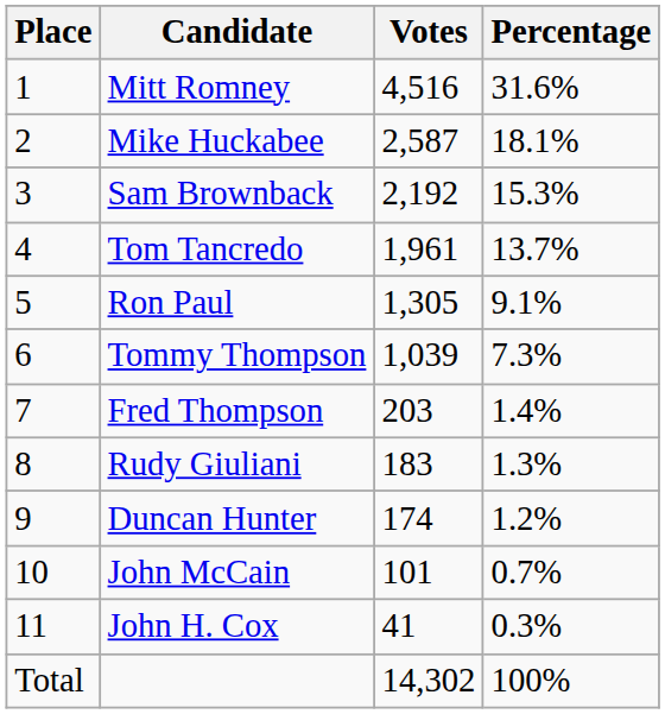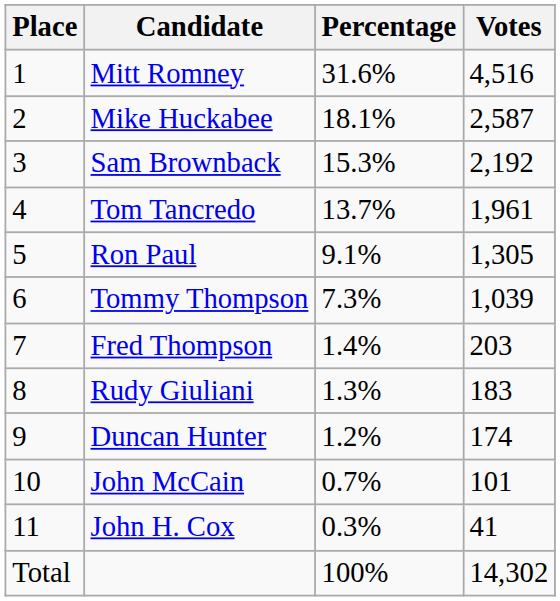 <table class="wikitable" style="margin:auto;">
 <tr>
 <th>Place</th>
 <th>Candidate</th>
+<th>Percentage</th>
 <th>Votes</th>
-<th>Percentage</th>
 </tr>
 <tr>
 <td>1</td>
 <td><a href='#'>Mitt Romney</a></td>
+<td>31.6%</td>
 <td>4,516</td>
-<td>31.6%</td>
 </tr>
 <tr>
 <td>2</td>
 <td><a href='#'>Mike Huckabee</a></td>
+<td>18.1%</td>
 <td>2,587</td>
-<td>18.1%</td>
 </tr>
 <tr>
 <td>3</td>
 <td><a href='#'>Sam Brownback</a></td>
+<td>15.3%</td>
 <td>2,192</td>
-<td>15.3%</td>
 </tr>
 <tr>
 <td>4</td>
 <td><a href='#'>Tom Tancredo</a></td>
+<td>13.7%</td>
 <td>1,961</td>
-<td>13.7%</td>
 </tr>
 <tr>
 <td>5</td>
 <td><a href='#'>Ron Paul</a></td>
+<td>9.1%</td>
 <td>1,305</td>
-<td>9.1%</td>
 </tr>
 <tr>
 <td>6</td>
 <td><a href='#'>Tommy Thompson</a></td>
+<td>7.3%</td>
 <td>1,039</td>
-<td>7.3%</td>
 </tr>
 <tr>
 <td>7</td>
 <td><a href='#'>Fred Thompson</a></td>
+<td>1.4%</td>
 <td>203</td>
-<td>1.4%</td>
 </tr>
 <tr>
 <td>8</td>
 <td><a href='#'>Rudy Giuliani</a></td>
+<td>1.3%</td>
 <td>183</td>
-<td>1.3%</td>
 </tr>
 <tr>
 <td>9</td>
 <td><a href='#'>Duncan Hunter</a></td>
+<td>1.2%</td>
 <td>174</td>
-<td>1.2%</td>
 </tr>
 <tr>
 <td>10</td>
 <td><a href='#'>John McCain</a></td>
+<td>0.7%</td>
 <td>101</td>
-<td>0.7%</td>
 </tr>
 <tr>
 <td>11</td>
 <td><a href='#'>John H. Cox</a></td>
+<td>0.3%</td>
 <td>41</td>
-<td>0.3%</td>
 </tr>
 <tr>
 <td>Total</td>
 <td></td>
+<td>100%</td>
 <td>14,302</td>
-<td>100%</td>
 </tr>
 </table>
